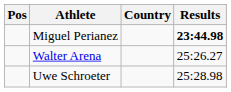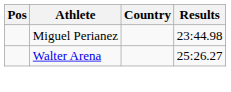 <table class="wikitable">
 <tr>
 <th>Pos</th>
 <th>Athlete</th>
 <th>Country</th>
 <th>Results</th>
 </tr>
 <tr>
 <td align="center"></td>
 <td>Miguel Perianez</td>
 <td></td>
-<td><strong>23:44.98</strong></td>
+<td>23:44.98</td>
 </tr>
 <tr>
 <td align="center"></td>
 <td><a href='#'>Walter Arena</a></td>
 <td></td>
 <td>25:26.27</td>
 </tr>
-<tr>
-<td align="center"></td>
-<td>Uwe Schroeter</td>
-<td></td>
-<td>25:28.98</td>
-</tr>
 </table>
